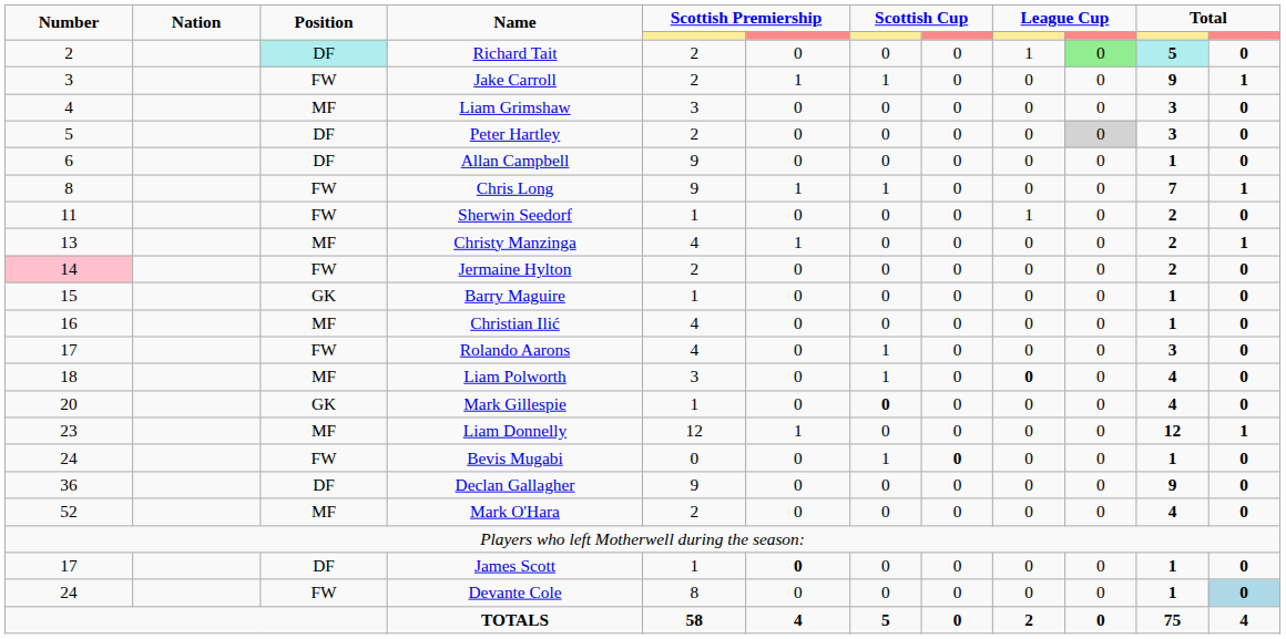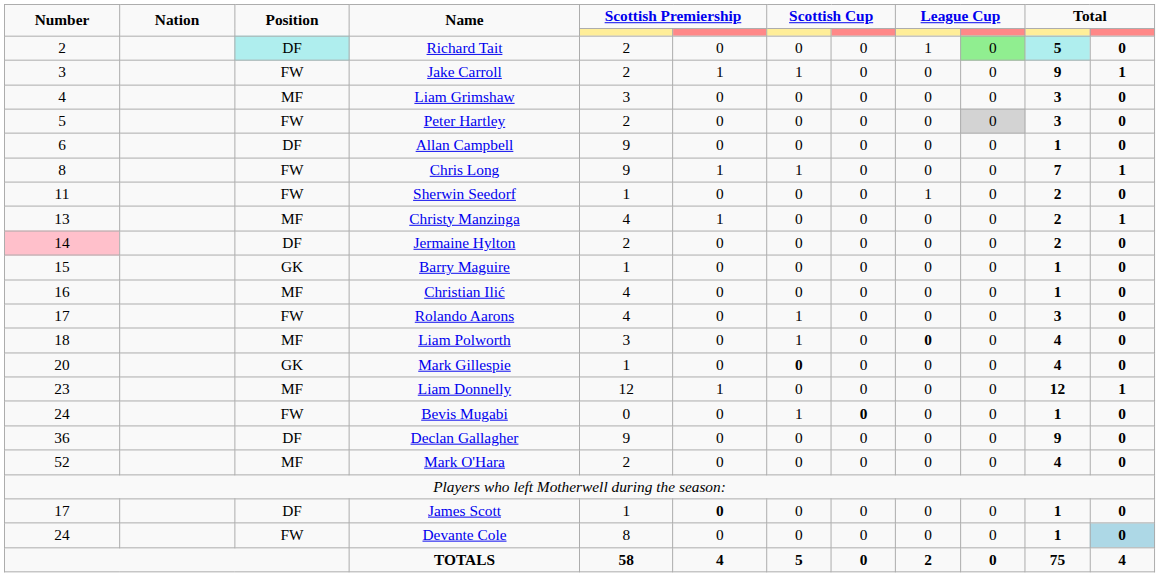 <table class="wikitable" style="font-size: 100%; text-align: center;">
 <tr>
 <td rowspan="2" width="10%" align="center"><strong>Number</strong></td>
 <td rowspan="2" width="10%" align="center"><strong>Nation</strong></td>
 <td rowspan="2" width="10%" align="center"><strong>Position</strong></td>
 <td rowspan="2" width="20%" align="center"><strong>Name</strong></td>
 <td colspan="2" align="center"><strong><a href='#'>Scottish Premiership</a></strong></td>
 <td colspan="2" align="center"><strong><a href='#'>Scottish Cup</a></strong></td>
 <td colspan="2" align="center"><strong><a href='#'>League Cup</a></strong></td>
 <td colspan="2" align="center"><strong>Total </strong></td>
 </tr>
 <tr>
 <th width=90 style="background: #FFEE99"></th>
 <th width=90 style="background: #FF8888"></th>
 <th width=60 style="background: #FFEE99"></th>
 <th width=60 style="background: #FF8888"></th>
 <th width=60 style="background: #FFEE99"></th>
 <th width=60 style="background: #FF8888"></th>
 <th width=60 style="background: #FFEE99"></th>
 <th width=60 style="background: #FF8888"></th>
 </tr>
 <tr>
 <td>2</td>
 <td></td>
 <td style="background: paleturquoise;">DF</td>
 <td><a href='#'>Richard Tait</a></td>
 <td>2</td>
 <td>0</td>
 <td>0</td>
 <td>0</td>
 <td>1</td>
 <td style="background: lightgreen;">0</td>
 <td style="background: paleturquoise;"><strong>5</strong></td>
 <td><strong>0</strong></td>
 </tr>
 <tr>
 <td>3</td>
 <td></td>
 <td>FW</td>
 <td><a href='#'>Jake Carroll</a></td>
 <td>2</td>
 <td>1</td>
 <td>1</td>
 <td>0</td>
 <td>0</td>
 <td>0</td>
 <td><strong>9</strong></td>
 <td><strong>1</strong></td>
 </tr>
 <tr>
 <td>4</td>
 <td></td>
 <td>MF</td>
 <td><a href='#'>Liam Grimshaw</a></td>
 <td>3</td>
 <td>0</td>
 <td>0</td>
 <td>0</td>
 <td>0</td>
 <td>0</td>
 <td><strong>3</strong></td>
 <td><strong>0</strong></td>
 </tr>
 <tr>
 <td>5</td>
 <td></td>
-<td>DF</td>
+<td>FW</td>
 <td><a href='#'>Peter Hartley</a></td>
 <td>2</td>
 <td>0</td>
 <td>0</td>
 <td>0</td>
 <td>0</td>
 <td style="background: lightgrey;">0</td>
 <td><strong>3</strong></td>
 <td><strong>0</strong></td>
 </tr>
 <tr>
 <td>6</td>
 <td></td>
 <td>DF</td>
 <td><a href='#'>Allan Campbell</a></td>
 <td>9</td>
 <td>0</td>
 <td>0</td>
 <td>0</td>
 <td>0</td>
 <td>0</td>
 <td><strong>1</strong></td>
 <td><strong>0</strong></td>
 </tr>
 <tr>
 <td>8</td>
 <td></td>
 <td>FW</td>
 <td><a href='#'>Chris Long</a></td>
 <td>9</td>
 <td>1</td>
 <td>1</td>
 <td>0</td>
 <td>0</td>
 <td>0</td>
 <td><strong>7</strong></td>
 <td><strong>1</strong></td>
 </tr>
 <tr>
 <td>11</td>
 <td></td>
 <td>FW</td>
 <td><a href='#'>Sherwin Seedorf</a></td>
 <td>1</td>
 <td>0</td>
 <td>0</td>
 <td>0</td>
 <td>1</td>
 <td>0</td>
 <td><strong>2</strong></td>
 <td><strong>0</strong></td>
 </tr>
 <tr>
 <td>13</td>
 <td></td>
 <td>MF</td>
 <td><a href='#'>Christy Manzinga</a></td>
 <td>4</td>
 <td>1</td>
 <td>0</td>
 <td>0</td>
 <td>0</td>
 <td>0</td>
 <td><strong>2</strong></td>
 <td><strong>1</strong></td>
 </tr>
 <tr>
 <td style="background: pink;">14</td>
 <td></td>
-<td>FW</td>
+<td>DF</td>
 <td><a href='#'>Jermaine Hylton</a></td>
 <td>2</td>
 <td>0</td>
 <td>0</td>
 <td>0</td>
 <td>0</td>
 <td>0</td>
 <td><strong>2</strong></td>
 <td><strong>0</strong></td>
 </tr>
 <tr>
 <td>15</td>
 <td></td>
 <td>GK</td>
 <td><a href='#'>Barry Maguire</a></td>
 <td>1</td>
 <td>0</td>
 <td>0</td>
 <td>0</td>
 <td>0</td>
 <td>0</td>
 <td><strong>1</strong></td>
 <td><strong>0</strong></td>
 </tr>
 <tr>
 <td>16</td>
 <td></td>
 <td>MF</td>
 <td><a href='#'>Christian Ilić</a></td>
 <td>4</td>
 <td>0</td>
 <td>0</td>
 <td>0</td>
 <td>0</td>
 <td>0</td>
 <td><strong>1</strong></td>
 <td><strong>0</strong></td>
 </tr>
 <tr>
 <td>17</td>
 <td></td>
 <td>FW</td>
 <td><a href='#'>Rolando Aarons</a></td>
 <td>4</td>
 <td>0</td>
 <td>1</td>
 <td>0</td>
 <td>0</td>
 <td>0</td>
 <td><strong>3</strong></td>
 <td><strong>0</strong></td>
 </tr>
 <tr>
 <td>18</td>
 <td></td>
 <td>MF</td>
 <td><a href='#'>Liam Polworth</a></td>
 <td>3</td>
 <td>0</td>
 <td>1</td>
 <td>0</td>
 <td><strong>0</strong></td>
 <td>0</td>
 <td><strong>4</strong></td>
 <td><strong>0</strong></td>
 </tr>
 <tr>
 <td>20</td>
 <td></td>
 <td>GK</td>
 <td><a href='#'>Mark Gillespie</a></td>
 <td>1</td>
 <td>0</td>
 <td><strong>0</strong></td>
 <td>0</td>
 <td>0</td>
 <td>0</td>
 <td><strong>4</strong></td>
 <td><strong>0</strong></td>
 </tr>
 <tr>
 <td>23</td>
 <td></td>
 <td>MF</td>
 <td><a href='#'>Liam Donnelly</a></td>
 <td>12</td>
 <td>1</td>
 <td>0</td>
 <td>0</td>
 <td>0</td>
 <td>0</td>
 <td><strong>12</strong></td>
 <td><strong>1</strong></td>
 </tr>
 <tr>
 <td>24</td>
 <td></td>
 <td>FW</td>
 <td><a href='#'>Bevis Mugabi</a></td>
 <td>0</td>
 <td>0</td>
 <td>1</td>
 <td><strong>0</strong></td>
 <td>0</td>
 <td>0</td>
 <td><strong>1</strong></td>
 <td><strong>0</strong></td>
 </tr>
 <tr>
 <td>36</td>
 <td></td>
 <td>DF</td>
 <td><a href='#'>Declan Gallagher</a></td>
 <td>9</td>
 <td>0</td>
 <td>0</td>
 <td>0</td>
 <td>0</td>
 <td>0</td>
 <td><strong>9</strong></td>
 <td><strong>0</strong></td>
 </tr>
 <tr>
 <td>52</td>
 <td></td>
 <td>MF</td>
 <td><a href='#'>Mark O'Hara</a></td>
 <td>2</td>
 <td>0</td>
 <td>0</td>
 <td>0</td>
 <td>0</td>
 <td>0</td>
 <td><strong>4</strong></td>
 <td><strong>0</strong></td>
 </tr>
 <tr>
 <td colspan="14"><em>Players who left Motherwell during the season:</em></td>
 </tr>
 <tr>
 <td>17</td>
 <td></td>
 <td>DF</td>
 <td><a href='#'>James Scott</a></td>
 <td>1</td>
 <td><strong>0</strong></td>
 <td>0</td>
 <td>0</td>
 <td>0</td>
 <td>0</td>
 <td><strong>1</strong></td>
 <td><strong>0</strong></td>
 </tr>
 <tr>
 <td>24</td>
 <td></td>
 <td>FW</td>
 <td><a href='#'>Devante Cole</a></td>
 <td>8</td>
 <td>0</td>
 <td>0</td>
 <td>0</td>
 <td>0</td>
 <td>0</td>
 <td><strong>1</strong></td>
 <td style="background: lightblue;"><strong>0</strong></td>
 </tr>
 <tr>
 <td colspan="3"></td>
 <td><strong>TOTALS</strong></td>
 <td><strong>58</strong></td>
 <td><strong>4</strong></td>
 <td><strong>5</strong></td>
 <td><strong>0</strong></td>
 <td><strong>2</strong></td>
 <td><strong>0</strong></td>
 <td><strong>75</strong></td>
 <td><strong>4</strong></td>
 </tr>
 </table>
